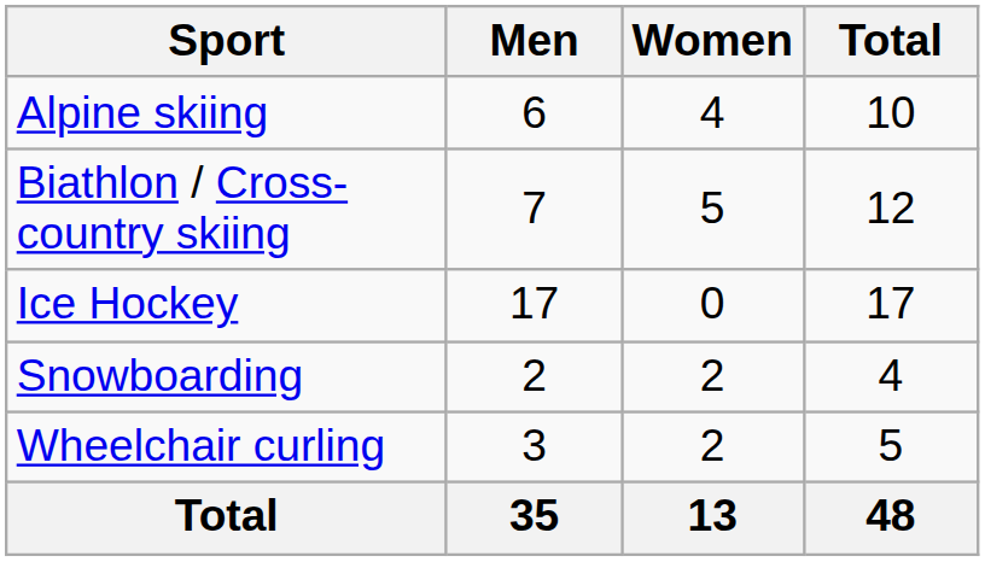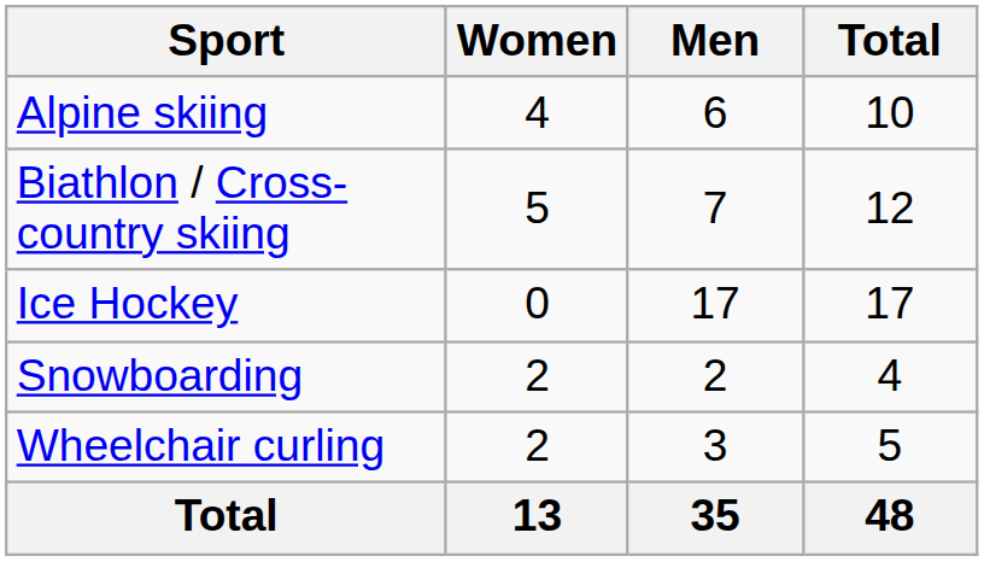 <table class="wikitable sortable" style=text-align:center>
 <tr>
 <th width=150>Sport</th>
+<th width=55>Women</th>
 <th width=55>Men</th>
-<th width=55>Women</th>
 <th width=55>Total</th>
 </tr>
 <tr>
 <td align=left><a href='#'>Alpine skiing</a></td>
+<td>4</td>
 <td>6</td>
-<td>4</td>
 <td>10</td>
 </tr>
 <tr>
 <td align=left><a href='#'>Biathlon</a> / <a href='#'>Cross-country skiing</a></td>
+<td>5</td>
 <td>7</td>
-<td>5</td>
 <td>12</td>
 </tr>
 <tr>
 <td align=left><a href='#'>Ice Hockey</a></td>
+<td>0</td>
 <td>17</td>
-<td>0</td>
 <td>17</td>
 </tr>
 <tr>
 <td align=left><a href='#'>Snowboarding</a></td>
 <td>2</td>
 <td>2</td>
 <td>4</td>
 </tr>
 <tr>
 <td align=left><a href='#'>Wheelchair curling</a></td>
+<td>2</td>
 <td>3</td>
-<td>2</td>
 <td>5</td>
 </tr>
 <tr>
 <th>Total</th>
+<th>13</th>
 <th>35</th>
-<th>13</th>
 <th>48</th>
 </tr>
 </table>
